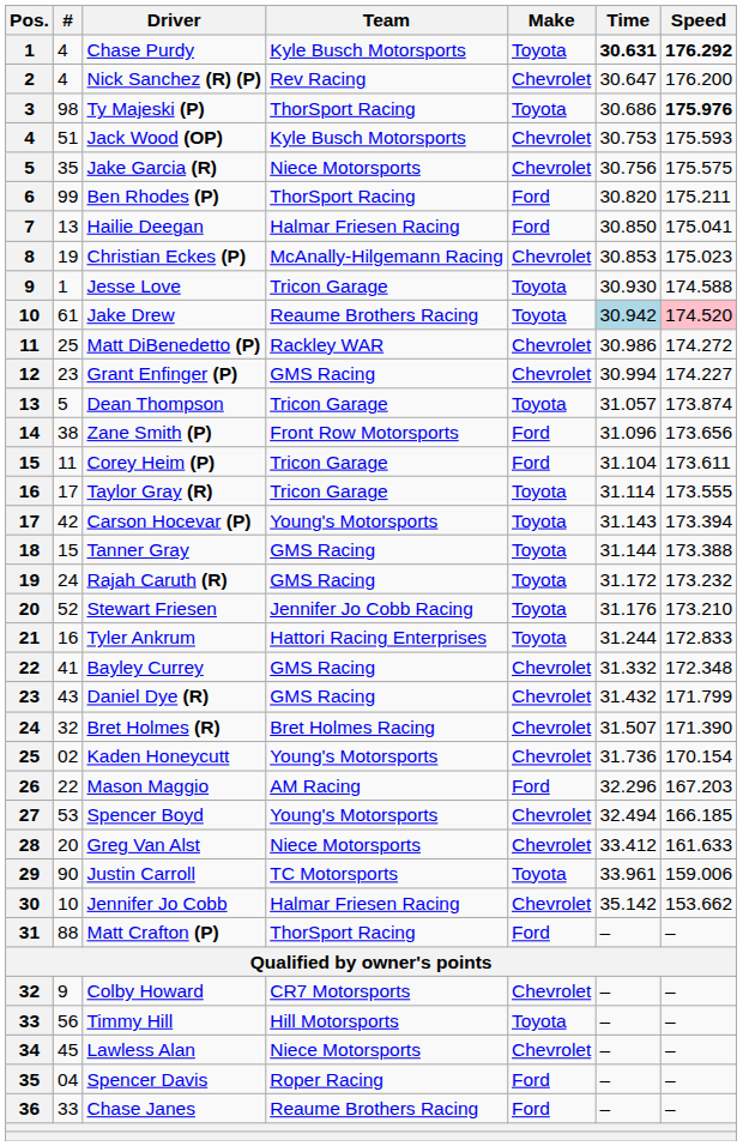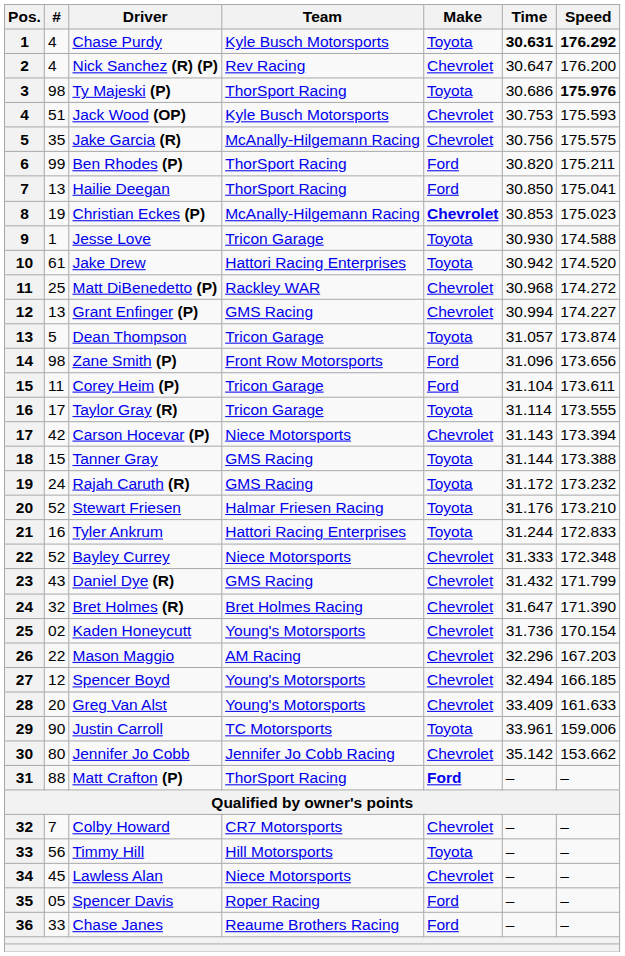 <table class="wikitable" style="font-size:95%">
 <tr>
 <th>Pos.</th>
 <th>#</th>
 <th>Driver</th>
 <th>Team</th>
 <th>Make</th>
 <th>Time</th>
 <th>Speed</th>
 </tr>
 <tr>
 <th>1</th>
 <td>4</td>
 <td><a href='#'>Chase Purdy</a></td>
 <td><a href='#'>Kyle Busch Motorsports</a></td>
 <td><a href='#'>Toyota</a></td>
 <td><strong>30.631</strong></td>
 <td><strong>176.292</strong></td>
 </tr>
 <tr>
 <th>2</th>
 <td>4</td>
 <td><a href='#'>Nick Sanchez</a> <strong>(R) (P)</strong></td>
 <td><a href='#'>Rev Racing</a></td>
 <td><a href='#'>Chevrolet</a></td>
 <td>30.647</td>
 <td>176.200</td>
 </tr>
 <tr>
 <th>3</th>
 <td>98</td>
 <td><a href='#'>Ty Majeski</a> <strong>(P)</strong></td>
 <td><a href='#'>ThorSport Racing</a></td>
 <td><a href='#'>Toyota</a></td>
 <td>30.686</td>
 <td><strong>175.976</strong></td>
 </tr>
 <tr>
 <th>4</th>
 <td>51</td>
 <td><a href='#'>Jack Wood</a> <strong>(OP)</strong></td>
 <td><a href='#'>Kyle Busch Motorsports</a></td>
 <td><a href='#'>Chevrolet</a></td>
 <td>30.753</td>
 <td>175.593</td>
 </tr>
 <tr>
 <th>5</th>
 <td>35</td>
 <td><a href='#'>Jake Garcia</a> <strong>(R)</strong></td>
-<td><a href='#'>Niece Motorsports</a></td>
+<td><a href='#'>McAnally-Hilgemann Racing</a></td>
 <td><a href='#'>Chevrolet</a></td>
 <td>30.756</td>
 <td>175.575</td>
 </tr>
 <tr>
 <th>6</th>
 <td>99</td>
 <td><a href='#'>Ben Rhodes</a> <strong>(P)</strong></td>
 <td><a href='#'>ThorSport Racing</a></td>
 <td><a href='#'>Ford</a></td>
 <td>30.820</td>
 <td>175.211</td>
 </tr>
 <tr>
 <th>7</th>
 <td>13</td>
 <td><a href='#'>Hailie Deegan</a></td>
-<td><a href='#'>Halmar Friesen Racing</a></td>
+<td><a href='#'>ThorSport Racing</a></td>
 <td><a href='#'>Ford</a></td>
 <td>30.850</td>
 <td>175.041</td>
 </tr>
 <tr>
 <th>8</th>
 <td>19</td>
 <td><a href='#'>Christian Eckes</a> <strong>(P)</strong></td>
 <td><a href='#'>McAnally-Hilgemann Racing</a></td>
-<td><a href='#'>Chevrolet</a></td>
+<td><strong><a href='#'>Chevrolet</a></strong></td>
 <td>30.853</td>
 <td>175.023</td>
 </tr>
 <tr>
 <th>9</th>
 <td>1</td>
 <td><a href='#'>Jesse Love</a></td>
 <td><a href='#'>Tricon Garage</a></td>
 <td><a href='#'>Toyota</a></td>
 <td>30.930</td>
 <td>174.588</td>
 </tr>
 <tr>
 <th>10</th>
 <td>61</td>
 <td><a href='#'>Jake Drew</a></td>
-<td><a href='#'>Reaume Brothers Racing</a></td>
+<td><a href='#'>Hattori Racing Enterprises</a></td>
 <td><a href='#'>Toyota</a></td>
-<td style="background: lightblue;">30.942</td>
-<td style="background: pink;">174.520</td>
+<td>30.942</td>
+<td>174.520</td>
 </tr>
 <tr>
 <th>11</th>
 <td>25</td>
 <td><a href='#'>Matt DiBenedetto</a> <strong>(P)</strong></td>
 <td><a href='#'>Rackley WAR</a></td>
 <td><a href='#'>Chevrolet</a></td>
-<td>30.986</td>
+<td>30.968</td>
 <td>174.272</td>
 </tr>
 <tr>
 <th>12</th>
-<td>23</td>
+<td>13</td>
 <td><a href='#'>Grant Enfinger</a> <strong>(P)</strong></td>
 <td><a href='#'>GMS Racing</a></td>
 <td><a href='#'>Chevrolet</a></td>
 <td>30.994</td>
 <td>174.227</td>
 </tr>
 <tr>
 <th>13</th>
 <td>5</td>
 <td><a href='#'>Dean Thompson</a></td>
 <td><a href='#'>Tricon Garage</a></td>
 <td><a href='#'>Toyota</a></td>
 <td>31.057</td>
 <td>173.874</td>
 </tr>
 <tr>
 <th>14</th>
-<td>38</td>
+<td>98</td>
 <td><a href='#'>Zane Smith</a> <strong>(P)</strong></td>
 <td><a href='#'>Front Row Motorsports</a></td>
 <td><a href='#'>Ford</a></td>
 <td>31.096</td>
 <td>173.656</td>
 </tr>
 <tr>
 <th>15</th>
 <td>11</td>
 <td><a href='#'>Corey Heim</a> <strong>(P)</strong></td>
 <td><a href='#'>Tricon Garage</a></td>
 <td><a href='#'>Ford</a></td>
 <td>31.104</td>
 <td>173.611</td>
 </tr>
 <tr>
 <th>16</th>
 <td>17</td>
 <td><a href='#'>Taylor Gray</a> <strong>(R)</strong></td>
 <td><a href='#'>Tricon Garage</a></td>
 <td><a href='#'>Toyota</a></td>
 <td>31.114</td>
 <td>173.555</td>
 </tr>
 <tr>
 <th>17</th>
 <td>42</td>
 <td><a href='#'>Carson Hocevar</a> <strong>(P)</strong></td>
-<td><a href='#'>Young's Motorsports</a></td>
-<td><a href='#'>Toyota</a></td>
+<td><a href='#'>Niece Motorsports</a></td>
+<td><a href='#'>Chevrolet</a></td>
 <td>31.143</td>
 <td>173.394</td>
 </tr>
 <tr>
 <th>18</th>
 <td>15</td>
 <td><a href='#'>Tanner Gray</a></td>
 <td><a href='#'>GMS Racing</a></td>
 <td><a href='#'>Toyota</a></td>
 <td>31.144</td>
 <td>173.388</td>
 </tr>
 <tr>
 <th>19</th>
 <td>24</td>
 <td><a href='#'>Rajah Caruth</a> <strong>(R)</strong></td>
 <td><a href='#'>GMS Racing</a></td>
 <td><a href='#'>Toyota</a></td>
 <td>31.172</td>
 <td>173.232</td>
 </tr>
 <tr>
 <th>20</th>
 <td>52</td>
 <td><a href='#'>Stewart Friesen</a></td>
-<td><a href='#'>Jennifer Jo Cobb Racing</a></td>
+<td><a href='#'>Halmar Friesen Racing</a></td>
 <td><a href='#'>Toyota</a></td>
 <td>31.176</td>
 <td>173.210</td>
 </tr>
 <tr>
 <th>21</th>
 <td>16</td>
 <td><a href='#'>Tyler Ankrum</a></td>
 <td><a href='#'>Hattori Racing Enterprises</a></td>
 <td><a href='#'>Toyota</a></td>
 <td>31.244</td>
 <td>172.833</td>
 </tr>
 <tr>
 <th>22</th>
-<td>41</td>
+<td>52</td>
 <td><a href='#'>Bayley Currey</a></td>
-<td><a href='#'>GMS Racing</a></td>
+<td><a href='#'>Niece Motorsports</a></td>
 <td><a href='#'>Chevrolet</a></td>
-<td>31.332</td>
+<td>31.333</td>
 <td>172.348</td>
 </tr>
 <tr>
 <th>23</th>
 <td>43</td>
 <td><a href='#'>Daniel Dye</a> <strong>(R)</strong></td>
 <td><a href='#'>GMS Racing</a></td>
 <td><a href='#'>Chevrolet</a></td>
 <td>31.432</td>
 <td>171.799</td>
 </tr>
 <tr>
 <th>24</th>
 <td>32</td>
 <td><a href='#'>Bret Holmes</a> <strong>(R)</strong></td>
 <td><a href='#'>Bret Holmes Racing</a></td>
 <td><a href='#'>Chevrolet</a></td>
-<td>31.507</td>
+<td>31.647</td>
 <td>171.390</td>
 </tr>
 <tr>
 <th>25</th>
 <td>02</td>
 <td><a href='#'>Kaden Honeycutt</a></td>
 <td><a href='#'>Young's Motorsports</a></td>
 <td><a href='#'>Chevrolet</a></td>
 <td>31.736</td>
 <td>170.154</td>
 </tr>
 <tr>
 <th>26</th>
 <td>22</td>
 <td><a href='#'>Mason Maggio</a></td>
 <td><a href='#'>AM Racing</a></td>
-<td><a href='#'>Ford</a></td>
+<td><a href='#'>Chevrolet</a></td>
 <td>32.296</td>
 <td>167.203</td>
 </tr>
 <tr>
 <th>27</th>
-<td>53</td>
+<td>12</td>
 <td><a href='#'>Spencer Boyd</a></td>
 <td><a href='#'>Young's Motorsports</a></td>
 <td><a href='#'>Chevrolet</a></td>
 <td>32.494</td>
 <td>166.185</td>
 </tr>
 <tr>
 <th>28</th>
 <td>20</td>
 <td><a href='#'>Greg Van Alst</a></td>
-<td><a href='#'>Niece Motorsports</a></td>
+<td><a href='#'>Young's Motorsports</a></td>
 <td><a href='#'>Chevrolet</a></td>
-<td>33.412</td>
+<td>33.409</td>
 <td>161.633</td>
 </tr>
 <tr>
 <th>29</th>
 <td>90</td>
 <td><a href='#'>Justin Carroll</a></td>
 <td><a href='#'>TC Motorsports</a></td>
 <td><a href='#'>Toyota</a></td>
 <td>33.961</td>
 <td>159.006</td>
 </tr>
 <tr>
 <th>30</th>
-<td>10</td>
+<td>80</td>
 <td><a href='#'>Jennifer Jo Cobb</a></td>
-<td><a href='#'>Halmar Friesen Racing</a></td>
+<td><a href='#'>Jennifer Jo Cobb Racing</a></td>
 <td><a href='#'>Chevrolet</a></td>
 <td>35.142</td>
 <td>153.662</td>
 </tr>
 <tr>
 <th>31</th>
 <td>88</td>
 <td><a href='#'>Matt Crafton</a> <strong>(P)</strong></td>
 <td><a href='#'>ThorSport Racing</a></td>
-<td><a href='#'>Ford</a></td>
+<td><strong><a href='#'>Ford</a></strong></td>
 <td>–</td>
 <td>–</td>
 </tr>
 <tr>
 <th colspan="7">Qualified by owner's points</th>
 </tr>
 <tr>
 <th>32</th>
-<td>9</td>
+<td>7</td>
 <td><a href='#'>Colby Howard</a></td>
 <td><a href='#'>CR7 Motorsports</a></td>
 <td><a href='#'>Chevrolet</a></td>
 <td>–</td>
 <td>–</td>
 </tr>
 <tr>
 <th>33</th>
 <td>56</td>
 <td><a href='#'>Timmy Hill</a></td>
 <td><a href='#'>Hill Motorsports</a></td>
 <td><a href='#'>Toyota</a></td>
 <td>–</td>
 <td>–</td>
 </tr>
 <tr>
 <th>34</th>
 <td>45</td>
 <td><a href='#'>Lawless Alan</a></td>
 <td><a href='#'>Niece Motorsports</a></td>
 <td><a href='#'>Chevrolet</a></td>
 <td>–</td>
 <td>–</td>
 </tr>
 <tr>
 <th>35</th>
-<td>04</td>
+<td>05</td>
 <td><a href='#'>Spencer Davis</a></td>
 <td><a href='#'>Roper Racing</a></td>
 <td><a href='#'>Ford</a></td>
 <td>–</td>
 <td>–</td>
 </tr>
 <tr>
 <th>36</th>
 <td>33</td>
 <td><a href='#'>Chase Janes</a></td>
 <td><a href='#'>Reaume Brothers Racing</a></td>
 <td><a href='#'>Ford</a></td>
 <td>–</td>
 <td>–</td>
 </tr>
 <tr>
 <th colspan="7"></th>
 </tr>
 <tr>
 <th colspan="7"></th>
 </tr>
 </table>
